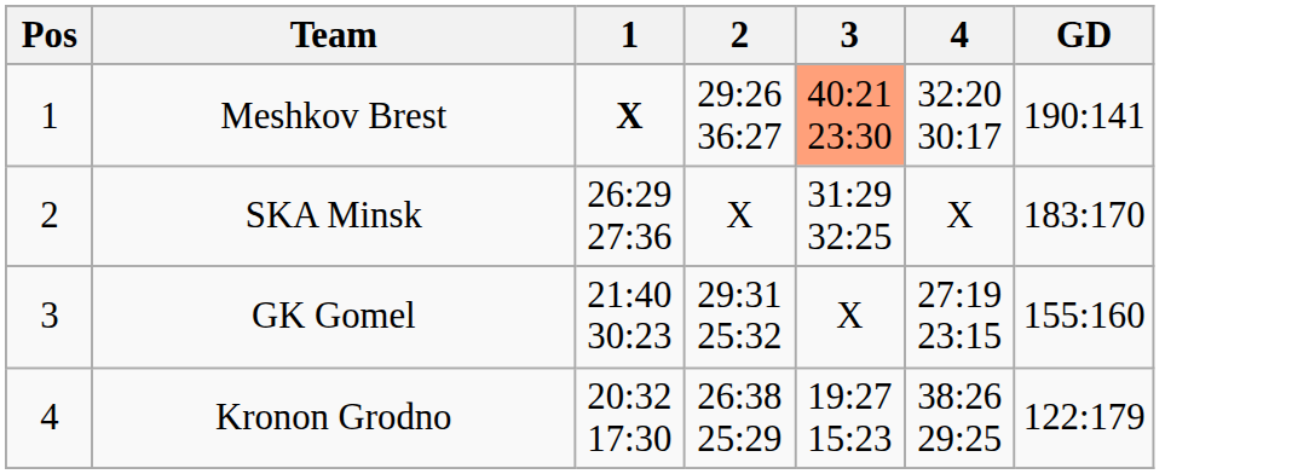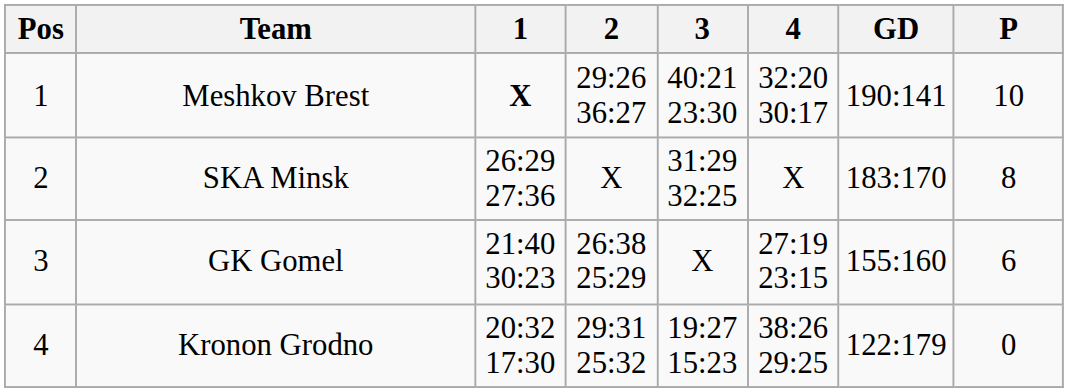 <table class="wikitable" style="text-align: center;">
 <tr>
 <th width="30"><strong>Pos</strong></th>
 <th width="200"><strong>Team</strong></th>
 <th width="40"><strong>1</strong></th>
 <th width="40"><strong>2</strong></th>
 <th width="40"><strong>3</strong></th>
 <th width="40"><strong>4</strong></th>
 <th width="50"><strong>GD</strong></th>
+<th width="50"><strong>P</strong></th>
 </tr>
 <tr>
 <td>1</td>
 <td>Meshkov Brest</td>
 <td><strong>X</strong></td>
 <td>29:26<br>36:27</td>
-<td style="background: lightsalmon;">40:21<br>23:30</td>
+<td>40:21<br>23:30</td>
 <td>32:20<br>30:17</td>
 <td>190:141</td>
+<td>10</td>
 </tr>
 <tr>
 <td>2</td>
 <td>SKA Minsk</td>
 <td>26:29<br>27:36</td>
 <td>X</td>
 <td>31:29<br>32:25</td>
 <td>X</td>
 <td>183:170</td>
+<td>8</td>
 </tr>
 <tr>
 <td>3</td>
 <td>GK Gomel</td>
 <td>21:40<br>30:23</td>
-<td>29:31<br>25:32</td>
+<td>26:38<br>25:29</td>
 <td>X</td>
 <td>27:19<br>23:15</td>
 <td>155:160</td>
+<td>6</td>
 </tr>
 <tr>
 <td>4</td>
 <td>Kronon Grodno</td>
 <td>20:32<br>17:30</td>
-<td>26:38<br>25:29</td>
+<td>29:31<br>25:32</td>
 <td>19:27<br>15:23</td>
 <td>38:26<br>29:25</td>
 <td>122:179</td>
+<td>0</td>
 </tr>
 </table>
